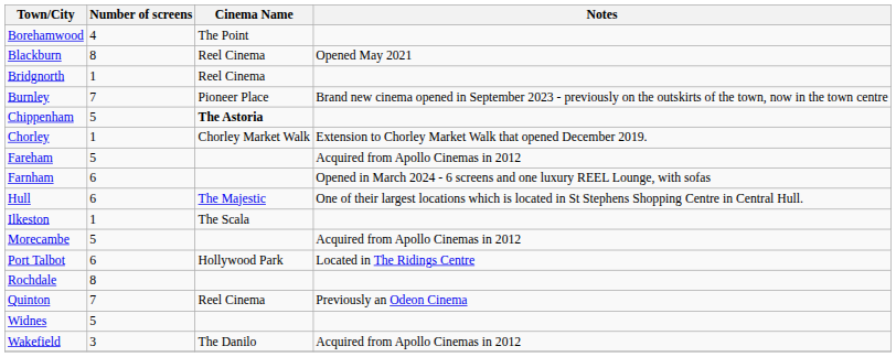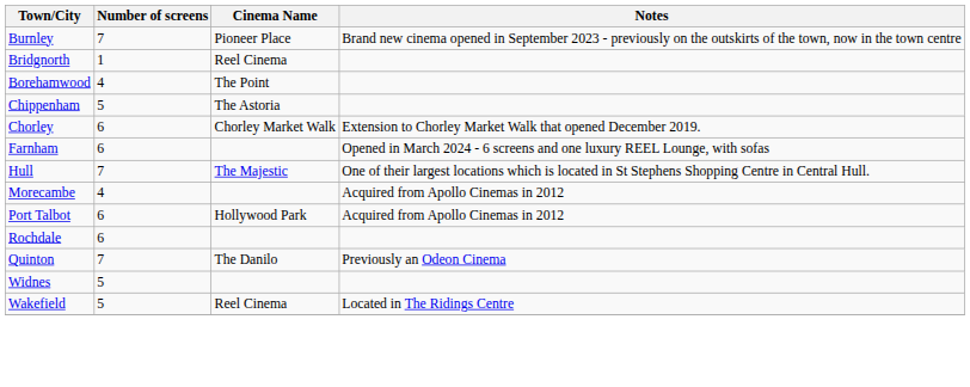 <table class="sortable wikitable" border="1">
 <tr>
 <th>Town/City</th>
 <th>Number of screens</th>
 <th>Cinema Name</th>
 <th>Notes</th>
 </tr>
 <tr>
-<td><a href='#'>Borehamwood</a></td>
-<td>4</td>
-<td>The Point</td>
-<td></td>
-</tr>
-<tr>
-<td><a href='#'>Blackburn</a></td>
-<td>8</td>
-<td>Reel Cinema</td>
-<td>Opened May 2021</td>
+<td><a href='#'>Burnley</a></td>
+<td>7</td>
+<td>Pioneer Place</td>
+<td>Brand new cinema opened in September 2023 - previously on the outskirts of the town, now in the town centre</td>
 </tr>
 <tr>
 <td><a href='#'>Bridgnorth</a></td>
 <td>1</td>
 <td>Reel Cinema</td>
 <td></td>
 </tr>
 <tr>
-<td><a href='#'>Burnley</a></td>
-<td>7</td>
-<td>Pioneer Place</td>
-<td>Brand new cinema opened in September 2023 - previously on the outskirts of the town, now in the town centre</td>
+<td><a href='#'>Borehamwood</a></td>
+<td>4</td>
+<td>The Point</td>
+<td></td>
 </tr>
 <tr>
 <td><a href='#'>Chippenham</a></td>
 <td>5</td>
-<td><strong>The Astoria</strong></td>
+<td>The Astoria</td>
 </tr>
 <tr>
 <td><a href='#'>Chorley</a></td>
-<td>1</td>
+<td>6</td>
 <td>Chorley Market Walk</td>
 <td>Extension to Chorley Market Walk that opened December 2019.</td>
-</tr>
-<tr>
-<td><a href='#'>Fareham</a></td>
-<td>5</td>
-<td></td>
-<td>Acquired from Apollo Cinemas in 2012</td>
 </tr>
 <tr>
 <td><a href='#'>Farnham</a></td>
 <td>6</td>
 <td></td>
 <td>Opened in March 2024 - 6 screens and one luxury REEL Lounge, with sofas</td>
 </tr>
 <tr>
 <td><a href='#'>Hull</a></td>
-<td>6</td>
+<td>7</td>
 <td><a href='#'>The Majestic</a></td>
 <td>One of their largest locations which is located in St Stephens Shopping Centre in Central Hull.</td>
 </tr>
 <tr>
-<td><a href='#'>Ilkeston</a></td>
-<td>1</td>
-<td>The Scala</td>
-<td></td>
-</tr>
-<tr>
 <td><a href='#'>Morecambe</a></td>
-<td>5</td>
+<td>4</td>
 <td></td>
 <td>Acquired from Apollo Cinemas in 2012 </td>
 </tr>
 <tr>
 <td><a href='#'>Port Talbot</a></td>
 <td>6</td>
 <td>Hollywood Park</td>
-<td>Located in <a href='#'>The Ridings Centre</a></td>
+<td>Acquired from Apollo Cinemas in 2012</td>
 </tr>
 <tr>
 <td><a href='#'>Rochdale</a></td>
-<td>8</td>
+<td>6</td>
 <td></td>
 <td></td>
 </tr>
 <tr>
 <td><a href='#'>Quinton</a></td>
 <td>7</td>
-<td>Reel Cinema</td>
+<td>The Danilo</td>
 <td>Previously an <a href='#'>Odeon Cinema</a></td>
 </tr>
 <tr>
 <td><a href='#'>Widnes</a></td>
 <td>5</td>
 <td></td>
 <td></td>
 </tr>
 <tr>
 <td><a href='#'>Wakefield</a></td>
-<td>3</td>
-<td>The Danilo</td>
-<td>Acquired from Apollo Cinemas in 2012</td>
+<td>5</td>
+<td>Reel Cinema</td>
+<td>Located in <a href='#'>The Ridings Centre</a></td>
 </tr>
 <tr>
 </tr>
 </table>
